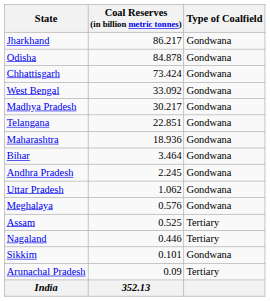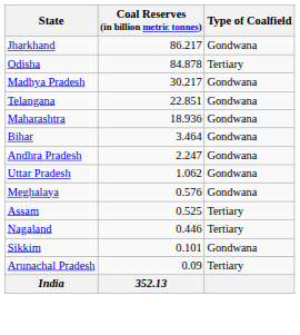 <table class="sortable wikitable">
 <tr>
 <th>State</th>
 <th>Coal Reserves<br><small>(in billion <a href='#'>metric tonnes</a>)</small></th>
 <th>Type of Coalfield</th>
 </tr>
 <tr>
 <td><a href='#'>Jharkhand</a></td>
 <td align="right">86.217</td>
 <td>Gondwana</td>
 </tr>
 <tr>
 <td><a href='#'>Odisha</a></td>
 <td align="right">84.878</td>
-<td>Gondwana</td>
-</tr>
-<tr>
-<td><a href='#'>Chhattisgarh</a></td>
-<td align="right">73.424</td>
-<td>Gondwana</td>
-</tr>
-<tr>
-<td><a href='#'>West Bengal</a></td>
-<td align="right">33.092</td>
-<td>Gondwana</td>
+<td>Tertiary</td>
 </tr>
 <tr>
 <td><a href='#'>Madhya Pradesh</a></td>
 <td align="right">30.217</td>
 <td>Gondwana</td>
 </tr>
 <tr>
 <td><a href='#'>Telangana</a></td>
 <td align="right">22.851</td>
 <td>Gondwana</td>
 </tr>
 <tr>
 <td><a href='#'>Maharashtra</a></td>
 <td align="right">18.936</td>
 <td>Gondwana</td>
 </tr>
 <tr>
 <td><a href='#'>Bihar</a></td>
 <td align="right">3.464</td>
 <td>Gondwana</td>
 </tr>
 <tr>
 <td><a href='#'>Andhra Pradesh</a></td>
-<td align="right">2.245</td>
+<td align="right">2.247</td>
 <td>Gondwana</td>
 </tr>
 <tr>
 <td><a href='#'>Uttar Pradesh</a></td>
 <td align="right">1.062</td>
 <td>Gondwana</td>
 </tr>
 <tr>
 <td><a href='#'>Meghalaya</a></td>
 <td align="right">0.576</td>
 <td>Gondwana</td>
 </tr>
 <tr>
 <td><a href='#'>Assam</a></td>
 <td align="right">0.525</td>
 <td>Tertiary</td>
 </tr>
 <tr>
 <td><a href='#'>Nagaland</a></td>
 <td align="right">0.446</td>
 <td>Tertiary</td>
 </tr>
 <tr>
 <td><a href='#'>Sikkim</a></td>
 <td align="right">0.101</td>
 <td>Gondwana</td>
 </tr>
 <tr>
 <td><a href='#'>Arunachal Pradesh</a></td>
 <td align="right">0.09</td>
 <td>Tertiary</td>
 </tr>
 <tr>
 <th><em>India</em></th>
 <th align="right"><em>352.13</em></th>
 <th></th>
 </tr>
 </table>
